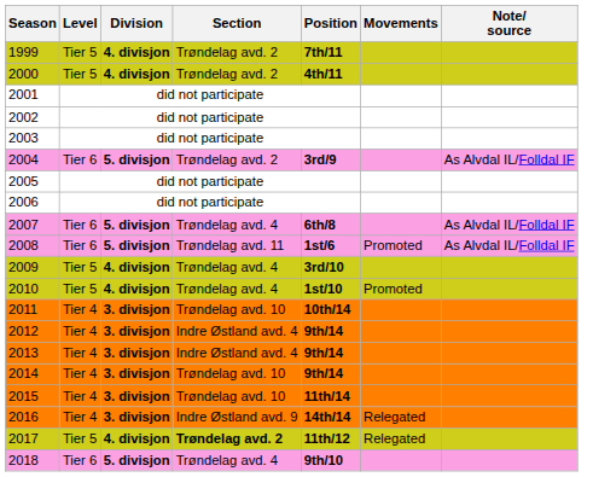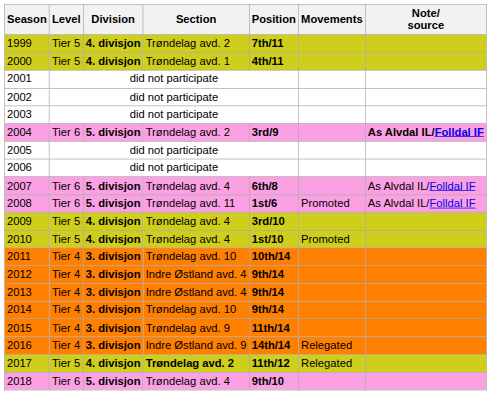 <table class="wikitable">
 <tr style="background:#f0f6fa;">
 <th>Season</th>
 <th>Level</th>
 <th>Division</th>
 <th>Section</th>
 <th>Position</th>
 <th>Movements</th>
 <th>Note/<br>source</th>
 </tr>
 <tr>
 <td style="background:#CECE1B;">1999</td>
 <td style="background:#CECE1B;">Tier 5</td>
 <td style="background:#CECE1B;"><strong>4. divisjon</strong></td>
 <td style="background:#CECE1B;">Trøndelag avd. 2</td>
 <td style="background:#CECE1B;"><strong>7th/11</strong></td>
 <td style="background:#CECE1B;"></td>
 <td style="background:#CECE1B;"></td>
 </tr>
 <tr>
 <td style="background:#CECE1B;">2000</td>
 <td style="background:#CECE1B;">Tier 5</td>
 <td style="background:#CECE1B;"><strong>4. divisjon</strong></td>
-<td style="background:#CECE1B;">Trøndelag avd. 2</td>
+<td style="background:#CECE1B;">Trøndelag avd. 1</td>
 <td style="background:#CECE1B;"><strong>4th/11</strong></td>
 <td style="background:#CECE1B;"></td>
 <td style="background:#CECE1B;"></td>
 </tr>
 <tr>
 <td style="background:#FFFFFF;">2001</td>
 <td style="background:#FFFFFF;" colspan="4" align="center">did not participate</td>
 <td style="background:#FFFFFF;"></td>
 <td style="background:#FFFFFF;"></td>
 </tr>
 <tr>
 <td style="background:#FFFFFF;">2002</td>
 <td style="background:#FFFFFF;" colspan="4" align="center">did not participate</td>
 <td style="background:#FFFFFF;"></td>
 <td style="background:#FFFFFF;"></td>
 </tr>
 <tr>
 <td style="background:#FFFFFF;">2003</td>
 <td style="background:#FFFFFF;" colspan="4" align="center">did not participate</td>
 <td style="background:#FFFFFF;"></td>
 <td style="background:#FFFFFF;"></td>
 </tr>
 <tr>
 <td style="background:#FBA0E3;">2004</td>
 <td style="background:#FBA0E3;">Tier 6</td>
 <td style="background:#FBA0E3;"><strong>5. divisjon</strong></td>
 <td style="background:#FBA0E3;">Trøndelag avd. 2</td>
 <td style="background:#FBA0E3;"><strong>3rd/9</strong></td>
 <td style="background:#FBA0E3;"></td>
-<td style="background:#FBA0E3;">As Alvdal IL/<a href='#'>Folldal IF</a></td>
+<td style="background:#FBA0E3;"><strong>As Alvdal IL/<a href='#'>Folldal IF</a></strong></td>
 </tr>
 <tr>
 <td style="background:#FFFFFF;">2005</td>
 <td style="background:#FFFFFF;" colspan="4" align="center">did not participate</td>
 <td style="background:#FFFFFF;"></td>
 <td style="background:#FFFFFF;"></td>
 </tr>
 <tr>
 <td style="background:#FFFFFF;">2006</td>
 <td style="background:#FFFFFF;" colspan="4" align="center">did not participate</td>
 <td style="background:#FFFFFF;"></td>
 <td style="background:#FFFFFF;"></td>
 </tr>
 <tr>
 <td style="background:#FBA0E3;">2007</td>
 <td style="background:#FBA0E3;">Tier 6</td>
 <td style="background:#FBA0E3;"><strong>5. divisjon</strong></td>
 <td style="background:#FBA0E3;">Trøndelag avd. 4</td>
 <td style="background:#FBA0E3;"><strong>6th/8</strong></td>
 <td style="background:#FBA0E3;"></td>
 <td style="background:#FBA0E3;">As Alvdal IL/<a href='#'>Folldal IF</a></td>
 </tr>
 <tr>
 <td style="background:#FBA0E3;">2008</td>
 <td style="background:#FBA0E3;">Tier 6</td>
 <td style="background:#FBA0E3;"><strong>5. divisjon</strong></td>
 <td style="background:#FBA0E3;">Trøndelag avd. 11</td>
 <td style="background:#FBA0E3;"><strong>1st/6</strong></td>
 <td style="background:#FBA0E3;">Promoted</td>
 <td style="background:#FBA0E3;">As Alvdal IL/<a href='#'>Folldal IF</a></td>
 </tr>
 <tr>
 <td style="background:#CECE1B;">2009</td>
 <td style="background:#CECE1B;">Tier 5</td>
 <td style="background:#CECE1B;"><strong>4. divisjon</strong></td>
 <td style="background:#CECE1B;">Trøndelag avd. 4</td>
 <td style="background:#CECE1B;"><strong>3rd/10</strong></td>
 <td style="background:#CECE1B;"></td>
 <td style="background:#CECE1B;"></td>
 </tr>
 <tr>
 <td style="background:#CECE1B;">2010</td>
 <td style="background:#CECE1B;">Tier 5</td>
 <td style="background:#CECE1B;"><strong>4. divisjon</strong></td>
 <td style="background:#CECE1B;">Trøndelag avd. 4</td>
 <td style="background:#CECE1B;"><strong>1st/10</strong></td>
 <td style="background:#CECE1B;">Promoted</td>
 <td style="background:#CECE1B;"></td>
 </tr>
 <tr>
 <td style="background:#FF7F00;">2011</td>
 <td style="background:#FF7F00;">Tier 4</td>
 <td style="background:#FF7F00;"><strong>3. divisjon</strong></td>
 <td style="background:#FF7F00;">Trøndelag avd. 10</td>
 <td style="background:#FF7F00;"><strong>10th/14</strong></td>
 <td style="background:#FF7F00;"></td>
 <td style="background:#FF7F00;"></td>
 </tr>
 <tr>
 <td style="background:#FF7F00;">2012</td>
 <td style="background:#FF7F00;">Tier 4</td>
 <td style="background:#FF7F00;"><strong>3. divisjon</strong></td>
 <td style="background:#FF7F00;">Indre Østland avd. 4</td>
 <td style="background:#FF7F00;"><strong>9th/14</strong></td>
 <td style="background:#FF7F00;"></td>
 <td style="background:#FF7F00;"></td>
 </tr>
 <tr>
 <td style="background:#FF7F00;">2013</td>
 <td style="background:#FF7F00;">Tier 4</td>
 <td style="background:#FF7F00;"><strong>3. divisjon</strong></td>
 <td style="background:#FF7F00;">Indre Østland avd. 4</td>
 <td style="background:#FF7F00;"><strong>9th/14</strong></td>
 <td style="background:#FF7F00;"></td>
 <td style="background:#FF7F00;"></td>
 </tr>
 <tr>
 <td style="background:#FF7F00;">2014</td>
 <td style="background:#FF7F00;">Tier 4</td>
 <td style="background:#FF7F00;"><strong>3. divisjon</strong></td>
 <td style="background:#FF7F00;">Trøndelag avd. 10</td>
 <td style="background:#FF7F00;"><strong>9th/14</strong></td>
 <td style="background:#FF7F00;"></td>
 <td style="background:#FF7F00;"></td>
 </tr>
 <tr>
 <td style="background:#FF7F00;">2015</td>
 <td style="background:#FF7F00;">Tier 4</td>
 <td style="background:#FF7F00;"><strong>3. divisjon</strong></td>
-<td style="background:#FF7F00;">Trøndelag avd. 10</td>
+<td style="background:#FF7F00;">Trøndelag avd. 9</td>
 <td style="background:#FF7F00;"><strong>11th/14</strong></td>
 <td style="background:#FF7F00;"></td>
 <td style="background:#FF7F00;"></td>
 </tr>
 <tr>
 <td style="background:#FF7F00;">2016</td>
 <td style="background:#FF7F00;">Tier 4</td>
 <td style="background:#FF7F00;"><strong>3. divisjon</strong></td>
 <td style="background:#FF7F00;">Indre Østland avd. 9</td>
 <td style="background:#FF7F00;"><strong>14th/14</strong></td>
 <td style="background:#FF7F00;">Relegated</td>
 <td style="background:#FF7F00;"></td>
 </tr>
 <tr>
 <td style="background:#CECE1B;">2017</td>
 <td style="background:#CECE1B;">Tier 5</td>
 <td style="background:#CECE1B;"><strong>4. divisjon</strong></td>
 <td style="background:#CECE1B;"><strong>Trøndelag avd. 2</strong></td>
 <td style="background:#CECE1B;"><strong>11th/12</strong></td>
 <td style="background:#CECE1B;">Relegated</td>
 <td style="background:#CECE1B;"></td>
 </tr>
 <tr>
 <td style="background:#FBA0E3;">2018</td>
 <td style="background:#FBA0E3;">Tier 6</td>
 <td style="background:#FBA0E3;"><strong>5. divisjon</strong></td>
 <td style="background:#FBA0E3;">Trøndelag avd. 4</td>
 <td style="background:#FBA0E3;"><strong>9th/10</strong></td>
 <td style="background:#FBA0E3;"></td>
 <td style="background:#FBA0E3;"></td>
 </tr>
 </table>
